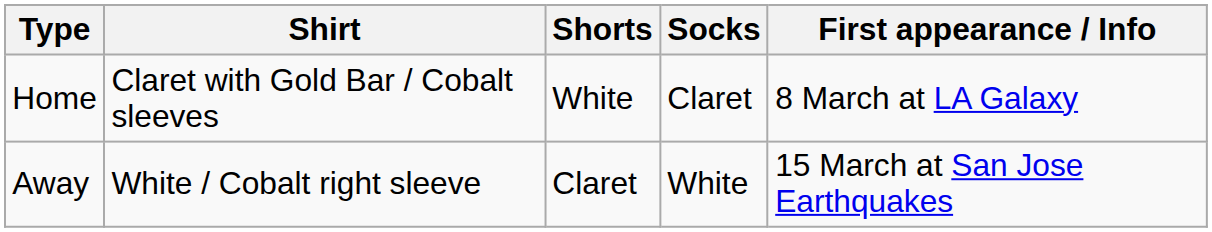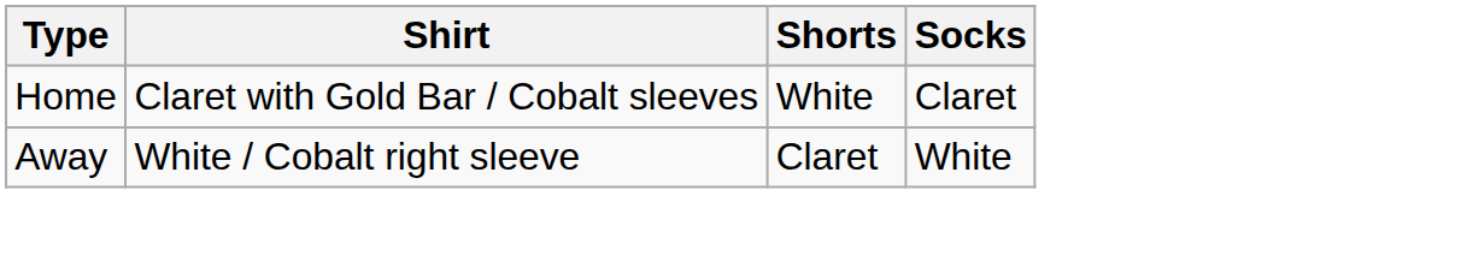 <table class="wikitable">
 <tr>
 <th>Type</th>
 <th>Shirt</th>
 <th>Shorts</th>
 <th>Socks</th>
-<th>First appearance / Info</th>
 </tr>
 <tr>
 <td>Home</td>
 <td>Claret with Gold Bar / Cobalt sleeves</td>
 <td>White</td>
 <td>Claret</td>
-<td>8 March at <a href='#'>LA Galaxy</a></td>
 </tr>
 <tr>
 <td>Away</td>
 <td>White / Cobalt right sleeve</td>
 <td>Claret</td>
 <td>White</td>
-<td>15 March at <a href='#'>San Jose Earthquakes</a></td>
 </tr>
 </table>
